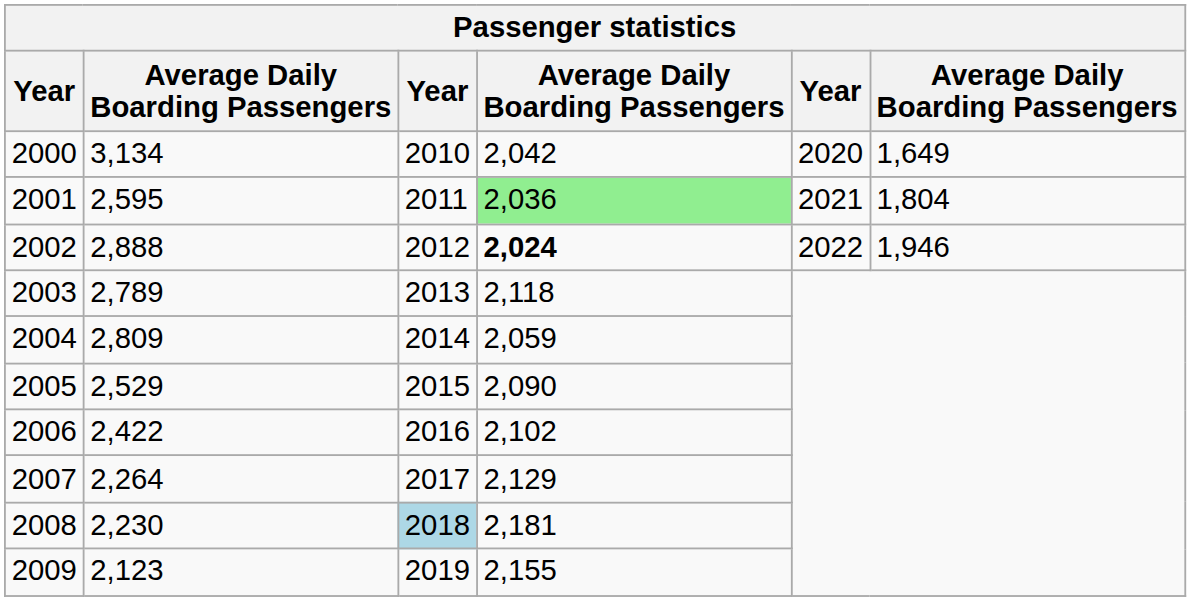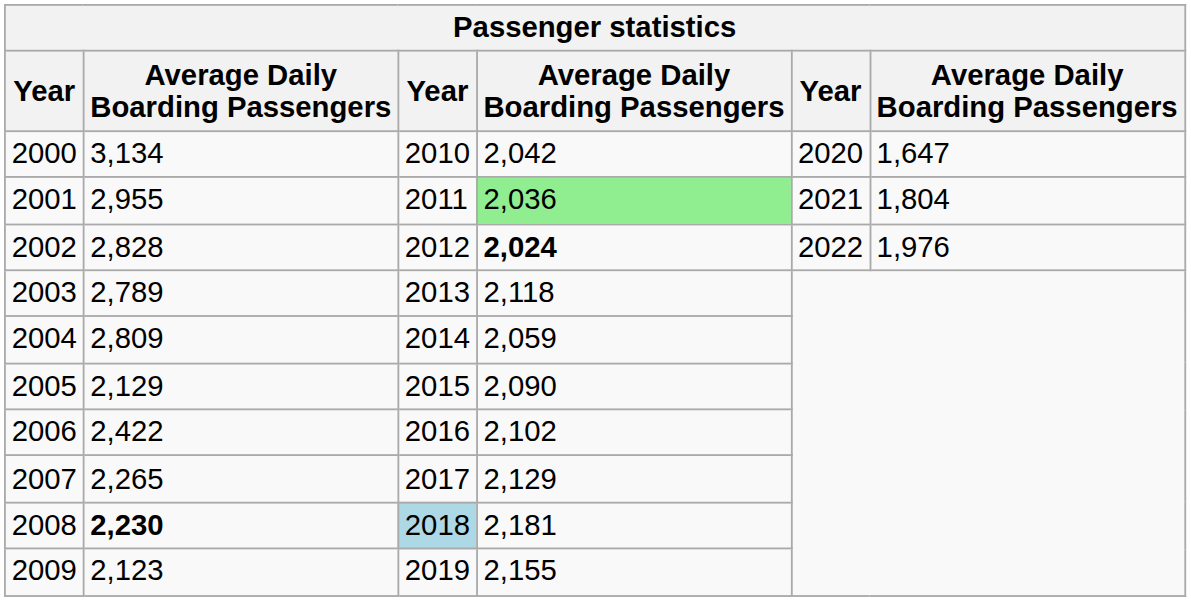 <table class="wikitable">
 <tr>
 <th colspan="6">Passenger statistics</th>
 </tr>
 <tr>
 <th>Year</th>
 <th>Average Daily<br>Boarding Passengers</th>
 <th>Year</th>
 <th>Average Daily<br>Boarding Passengers</th>
 <th>Year</th>
 <th>Average Daily<br>Boarding Passengers</th>
 </tr>
 <tr>
 <td>2000</td>
 <td>3,134</td>
 <td>2010</td>
 <td>2,042</td>
 <td>2020</td>
-<td>1,649</td>
+<td>1,647</td>
 </tr>
 <tr>
 <td>2001</td>
-<td>2,595</td>
+<td>2,955</td>
 <td>2011</td>
 <td style="background: lightgreen;">2,036</td>
 <td>2021</td>
 <td>1,804</td>
 </tr>
 <tr>
 <td>2002</td>
-<td>2,888</td>
+<td>2,828</td>
 <td>2012</td>
 <td><strong>2,024</strong></td>
 <td>2022</td>
-<td>1,946</td>
+<td>1,976</td>
 </tr>
 <tr>
 <td>2003</td>
 <td>2,789</td>
 <td>2013</td>
 <td>2,118</td>
 </tr>
 <tr>
 <td>2004</td>
 <td>2,809</td>
 <td>2014</td>
 <td>2,059</td>
 </tr>
 <tr>
 <td>2005</td>
-<td>2,529</td>
+<td>2,129</td>
 <td>2015</td>
 <td>2,090</td>
 </tr>
 <tr>
 <td>2006</td>
 <td>2,422</td>
 <td>2016</td>
 <td>2,102</td>
 </tr>
 <tr>
 <td>2007</td>
-<td>2,264</td>
+<td>2,265</td>
 <td>2017</td>
 <td>2,129</td>
 </tr>
 <tr>
 <td>2008</td>
-<td>2,230</td>
+<td><strong>2,230</strong></td>
 <td style="background: lightblue;">2018</td>
 <td>2,181</td>
 </tr>
 <tr>
 <td>2009</td>
 <td>2,123</td>
 <td>2019</td>
 <td>2,155</td>
 </tr>
 </table>
